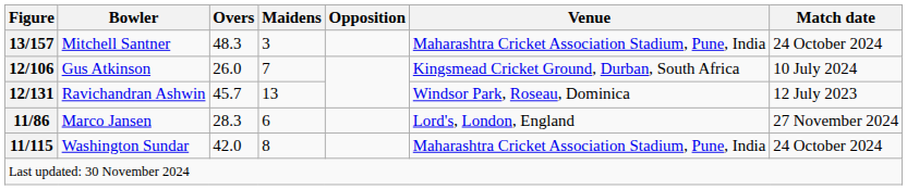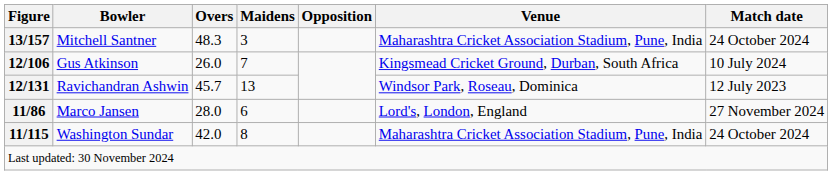 <table class="wikitable sortable">
 <tr>
 <th>Figure</th>
 <th>Bowler</th>
 <th>Overs</th>
 <th>Maidens</th>
 <th>Opposition</th>
 <th>Venue</th>
 <th>Match date</th>
 </tr>
 <tr>
 <th>13/157</th>
 <td> <a href='#'>Mitchell Santner</a></td>
 <td>48.3</td>
 <td>3</td>
 <td></td>
 <td><a href='#'>Maharashtra Cricket Association Stadium</a>, <a href='#'>Pune</a>, India</td>
 <td>24 October 2024</td>
 </tr>
 <tr>
 <th>12/106</th>
 <td> <a href='#'>Gus Atkinson</a></td>
 <td>26.0</td>
 <td>7</td>
 <td rowspan=2></td>
 <td><a href='#'>Kingsmead Cricket Ground</a>, <a href='#'>Durban</a>, South Africa</td>
 <td>10 July 2024</td>
 </tr>
 <tr>
 <th>12/131</th>
 <td> <a href='#'>Ravichandran Ashwin</a></td>
 <td>45.7</td>
 <td>13</td>
 <td><a href='#'>Windsor Park</a>, <a href='#'>Roseau</a>, Dominica</td>
 <td>12 July 2023</td>
 </tr>
 <tr>
 <th>11/86</th>
 <td> <a href='#'>Marco Jansen</a></td>
-<td>28.3</td>
+<td>28.0</td>
 <td>6</td>
 <td></td>
 <td><a href='#'>Lord's</a>, <a href='#'>London</a>, England</td>
 <td>27 November 2024</td>
 </tr>
 <tr>
 <th>11/115</th>
 <td> <a href='#'>Washington Sundar</a></td>
 <td>42.0</td>
 <td>8</td>
 <td></td>
 <td><a href='#'>Maharashtra Cricket Association Stadium</a>, <a href='#'>Pune</a>, India</td>
 <td>24 October 2024</td>
 </tr>
 <tr class="sortbottom">
 <td colspan="9"><small> Last updated: 30 November 2024</small></td>
 </tr>
 </table>
